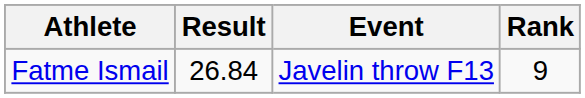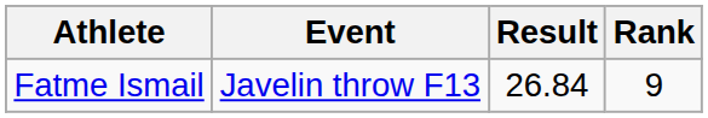 <table class=wikitable style="font-size:90%">
 <tr>
 <th>Athlete</th>
+<th>Event</th>
 <th>Result</th>
-<th>Event</th>
 <th>Rank</th>
 </tr>
 <tr align=center>
 <td align=left><a href='#'>Fatme Ismail</a></td>
+<td align=left><a href='#'>Javelin throw F13</a></td>
 <td>26.84</td>
-<td align=left><a href='#'>Javelin throw F13</a></td>
 <td>9</td>
 </tr>
 </table>
